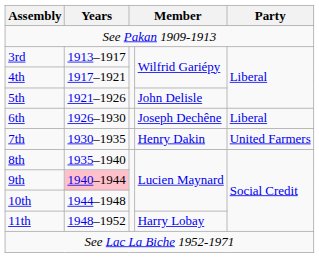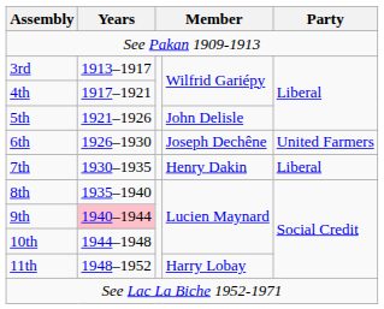 <table class=wikitable align=right>
 <tr>
 <th>Assembly</th>
 <th>Years</th>
 <th colspan="2">Member</th>
 <th>Party</th>
 </tr>
 <tr>
 <td align="center" colspan=5><em>See <a href='#'>Pakan</a> 1909-1913</em></td>
 </tr>
 <tr>
 <td><a href='#'>3rd</a></td>
 <td><a href='#'>1913</a>–1917</td>
 <td rowspan=3 ></td>
 <td rowspan=2><a href='#'>Wilfrid Gariépy</a></td>
 <td rowspan=3><a href='#'>Liberal</a></td>
 </tr>
 <tr>
 <td><a href='#'>4th</a></td>
 <td><a href='#'>1917</a>–1921</td>
 </tr>
 <tr>
 <td><a href='#'>5th</a></td>
 <td><a href='#'>1921</a>–1926</td>
 <td><a href='#'>John Delisle</a></td>
 </tr>
 <tr>
 <td><a href='#'>6th</a></td>
 <td><a href='#'>1926</a>–1930</td>
 <td></td>
 <td><a href='#'>Joseph Dechêne</a></td>
-<td><a href='#'>Liberal</a></td>
+<td><a href='#'>United Farmers</a></td>
 </tr>
 <tr>
 <td><a href='#'>7th</a></td>
 <td><a href='#'>1930</a>–1935</td>
 <td></td>
 <td><a href='#'>Henry Dakin</a></td>
-<td><a href='#'>United Farmers</a></td>
+<td><a href='#'>Liberal</a></td>
 </tr>
 <tr>
 <td><a href='#'>8th</a></td>
 <td><a href='#'>1935</a>–1940</td>
 <td rowspan=4 ></td>
 <td rowspan=3><a href='#'>Lucien Maynard</a></td>
 <td rowspan=4><a href='#'>Social Credit</a></td>
 </tr>
 <tr>
 <td><a href='#'>9th</a></td>
 <td style="background: pink;"><a href='#'>1940</a>–1944</td>
 </tr>
 <tr>
 <td><a href='#'>10th</a></td>
 <td><a href='#'>1944</a>–1948</td>
 </tr>
 <tr>
 <td><a href='#'>11th</a></td>
 <td><a href='#'>1948</a>–1952</td>
 <td><a href='#'>Harry Lobay</a></td>
 </tr>
 <tr>
 <td align="center" colspan=5><em>See <a href='#'>Lac La Biche</a> 1952-1971</em></td>
 </tr>
 </table>
